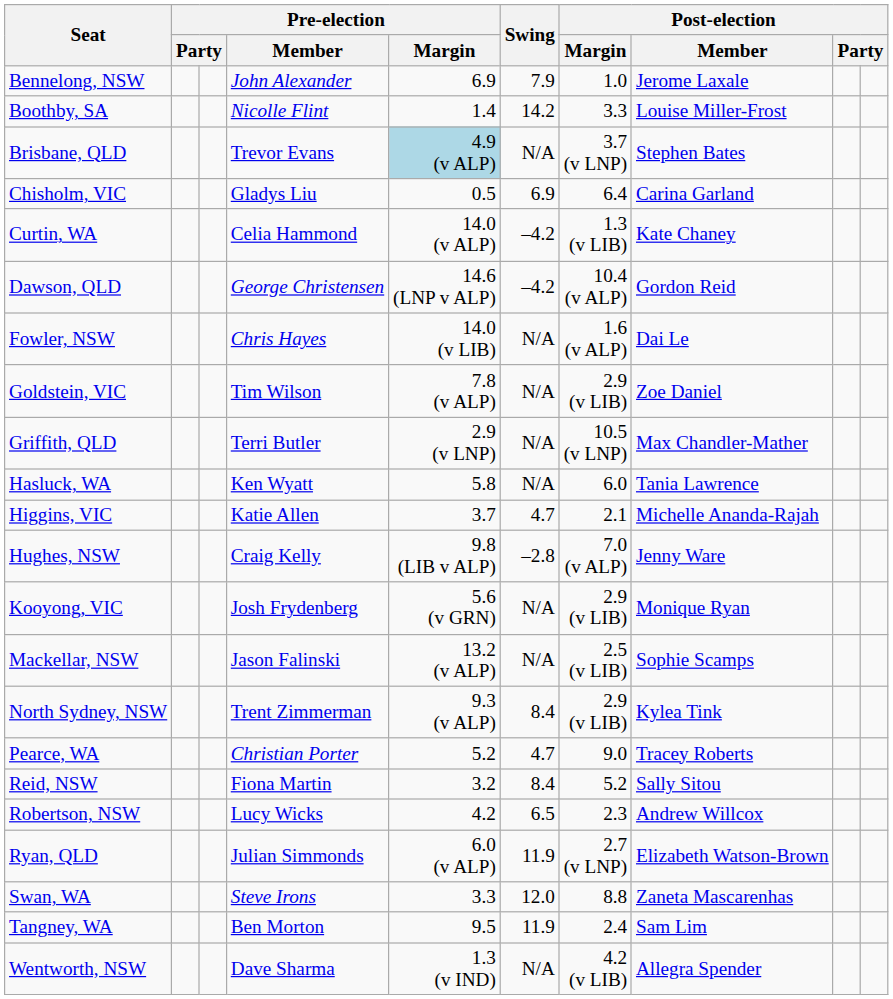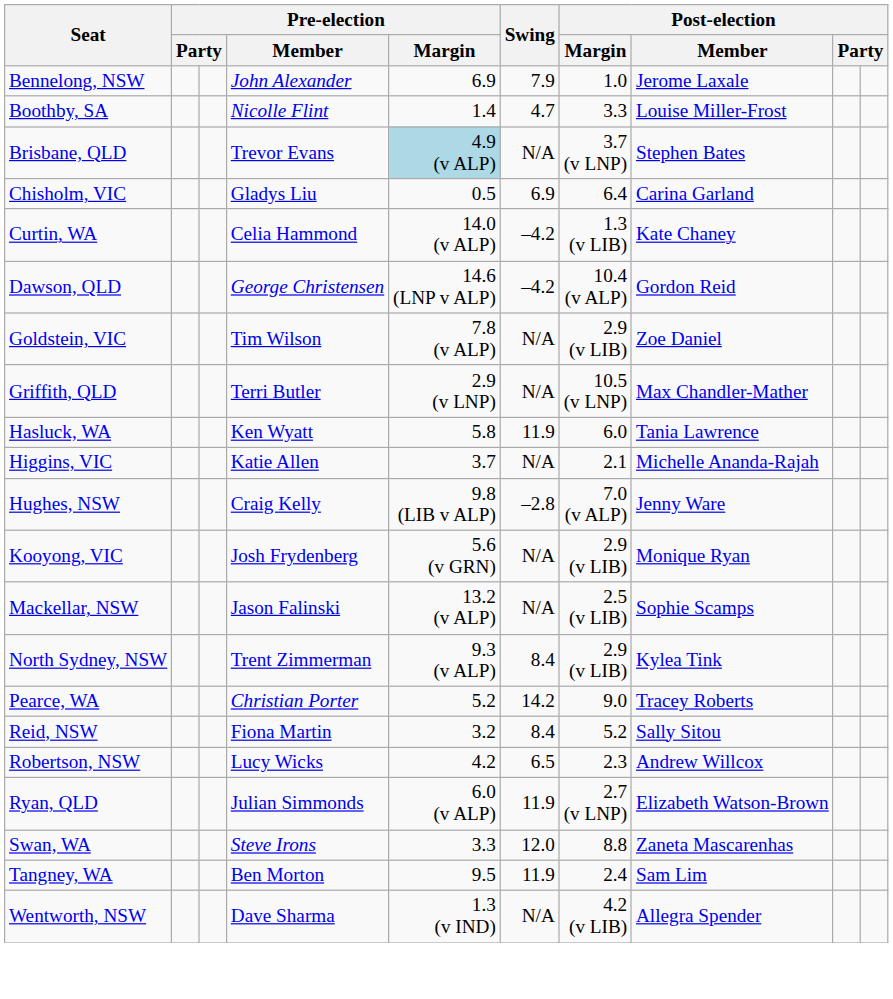 <table class="wikitable sortable">
 <tr style="text-align:center">
 <th rowspan="2">Seat</th>
 <th colspan="4">Pre-election</th>
 <th rowspan="2">Swing</th>
 <th colspan="4">Post-election</th>
 </tr>
 <tr style="text-align:center">
 <th colspan="2">Party</th>
 <th>Member</th>
 <th>Margin</th>
 <th>Margin</th>
 <th>Member</th>
 <th colspan="2">Party</th>
 </tr>
 <tr>
 <td><a href='#'>Bennelong, NSW</a></td>
 <td></td>
 <td></td>
 <td><em><a href='#'>John Alexander</a></em></td>
 <td style="text-align:right;">6.9</td>
 <td style="text-align:right;">7.9</td>
 <td style="text-align:right;">1.0</td>
 <td><a href='#'>Jerome Laxale</a></td>
 <td></td>
 <td></td>
 </tr>
 <tr>
 <td><a href='#'>Boothby, SA</a></td>
 <td></td>
 <td></td>
 <td><em><a href='#'>Nicolle Flint</a></em></td>
 <td style="text-align:right;">1.4</td>
-<td style="text-align:right;">14.2</td>
+<td style="text-align:right;">4.7</td>
 <td style="text-align:right;">3.3</td>
 <td><a href='#'>Louise Miller-Frost</a></td>
 <td></td>
 <td></td>
 </tr>
 <tr>
 <td><a href='#'>Brisbane, QLD</a></td>
 <td></td>
 <td></td>
 <td><a href='#'>Trevor Evans</a></td>
 <td style="background: lightblue; text-align:right;">4.9<br>(v ALP)</td>
 <td style="text-align:right;">N/A</td>
 <td style="text-align:right;">3.7<br>(v LNP)</td>
 <td><a href='#'>Stephen Bates</a></td>
 <td></td>
 <td></td>
 </tr>
 <tr>
 <td><a href='#'>Chisholm, VIC</a></td>
 <td></td>
 <td></td>
 <td><a href='#'>Gladys Liu</a></td>
 <td style="text-align:right;">0.5</td>
 <td style="text-align:right;">6.9</td>
 <td style="text-align:right;">6.4</td>
 <td><a href='#'>Carina Garland</a></td>
 <td></td>
 <td></td>
 </tr>
 <tr>
 <td><a href='#'>Curtin, WA</a></td>
 <td></td>
 <td></td>
 <td><a href='#'>Celia Hammond</a></td>
 <td style="text-align:right;">14.0<br>(v ALP)</td>
 <td style="text-align:right;">–4.2</td>
 <td style="text-align:right;">1.3<br>(v LIB)</td>
 <td><a href='#'>Kate Chaney</a></td>
 <td></td>
 <td></td>
 </tr>
 <tr>
 <td><a href='#'>Dawson, QLD</a></td>
 <td></td>
 <td></td>
 <td><em><a href='#'>George Christensen</a></em></td>
 <td style="text-align:right;">14.6<br>(LNP v ALP)</td>
 <td style="text-align:right;">–4.2</td>
 <td style="text-align:right;">10.4<br>(v ALP)</td>
 <td><a href='#'>Gordon Reid</a></td>
 <td></td>
 <td></td>
 </tr>
 <tr>
-<td><a href='#'>Fowler, NSW</a></td>
-<td></td>
-<td></td>
-<td><em><a href='#'>Chris Hayes</a></em></td>
-<td style="text-align:right;">14.0<br>(v LIB)</td>
-<td style="text-align:right;">N/A</td>
-<td style="text-align:right;">1.6<br>(v ALP)</td>
-<td><a href='#'>Dai Le</a></td>
-<td></td>
-<td></td>
-</tr>
-<tr>
 <td><a href='#'>Goldstein, VIC</a></td>
 <td></td>
 <td></td>
 <td><a href='#'>Tim Wilson</a></td>
 <td style="text-align:right;">7.8<br>(v ALP)</td>
 <td style="text-align:right;">N/A</td>
 <td style="text-align:right;">2.9<br>(v LIB)</td>
 <td><a href='#'>Zoe Daniel</a></td>
 <td></td>
 <td></td>
 </tr>
 <tr>
 <td><a href='#'>Griffith, QLD</a></td>
 <td></td>
 <td></td>
 <td><a href='#'>Terri Butler</a></td>
 <td style="text-align:right;">2.9<br>(v LNP)</td>
 <td style="text-align:right;">N/A</td>
 <td style="text-align:right;">10.5<br>(v LNP)</td>
 <td><a href='#'>Max Chandler-Mather</a></td>
 <td></td>
 <td></td>
 </tr>
 <tr>
 <td><a href='#'>Hasluck, WA</a></td>
 <td></td>
 <td></td>
 <td><a href='#'>Ken Wyatt</a></td>
 <td style="text-align:right;">5.8</td>
-<td style="text-align:right;">N/A</td>
+<td style="text-align:right;">11.9</td>
 <td style="text-align:right;">6.0</td>
 <td><a href='#'>Tania Lawrence</a></td>
 <td></td>
 <td></td>
 </tr>
 <tr>
 <td><a href='#'>Higgins, VIC</a></td>
 <td></td>
 <td></td>
 <td><a href='#'>Katie Allen</a></td>
 <td style="text-align:right;">3.7</td>
-<td style="text-align:right;">4.7</td>
+<td style="text-align:right;">N/A</td>
 <td style="text-align:right;">2.1</td>
 <td><a href='#'>Michelle Ananda-Rajah</a></td>
 <td></td>
 <td></td>
 </tr>
 <tr>
 <td><a href='#'>Hughes, NSW</a></td>
 <td></td>
 <td></td>
 <td><a href='#'>Craig Kelly</a></td>
 <td style="text-align:right;">9.8<br>(LIB v ALP)</td>
 <td style="text-align:right;">–2.8</td>
 <td style="text-align:right;">7.0<br>(v ALP)</td>
 <td><a href='#'>Jenny Ware</a></td>
 <td></td>
 <td></td>
 </tr>
 <tr>
 <td><a href='#'>Kooyong, VIC</a></td>
 <td></td>
 <td></td>
 <td><a href='#'>Josh Frydenberg</a></td>
 <td style="text-align:right;">5.6<br>(v GRN)</td>
 <td style="text-align:right;">N/A</td>
 <td style="text-align:right;">2.9<br>(v LIB)</td>
 <td><a href='#'>Monique Ryan</a></td>
 <td></td>
 <td></td>
 </tr>
 <tr>
 <td><a href='#'>Mackellar, NSW</a></td>
 <td></td>
 <td></td>
 <td><a href='#'>Jason Falinski</a></td>
 <td style="text-align:right;">13.2<br>(v ALP)</td>
 <td style="text-align:right;">N/A</td>
 <td style="text-align:right;">2.5<br>(v LIB)</td>
 <td><a href='#'>Sophie Scamps</a></td>
 <td></td>
 <td></td>
 </tr>
 <tr>
 <td><a href='#'>North Sydney, NSW</a></td>
 <td></td>
 <td></td>
 <td><a href='#'>Trent Zimmerman</a></td>
 <td style="text-align:right;">9.3<br>(v ALP)</td>
 <td style="text-align:right;">8.4</td>
 <td style="text-align:right;">2.9<br>(v LIB)</td>
 <td><a href='#'>Kylea Tink</a></td>
 <td></td>
 <td></td>
 </tr>
 <tr>
 <td><a href='#'>Pearce, WA</a></td>
 <td></td>
 <td></td>
 <td><em><a href='#'>Christian Porter</a></em></td>
 <td style="text-align:right;">5.2</td>
-<td style="text-align:right;">4.7</td>
+<td style="text-align:right;">14.2</td>
 <td style="text-align:right;">9.0</td>
 <td><a href='#'>Tracey Roberts</a></td>
 <td></td>
 <td></td>
 </tr>
 <tr>
 <td><a href='#'>Reid, NSW</a></td>
 <td></td>
 <td></td>
 <td><a href='#'>Fiona Martin</a></td>
 <td style="text-align:right;">3.2</td>
 <td style="text-align:right;">8.4</td>
 <td style="text-align:right;">5.2</td>
 <td><a href='#'>Sally Sitou</a></td>
 <td></td>
 <td></td>
 </tr>
 <tr>
 <td><a href='#'>Robertson, NSW</a></td>
 <td></td>
 <td></td>
 <td><a href='#'>Lucy Wicks</a></td>
 <td style="text-align:right;">4.2</td>
 <td style="text-align:right;">6.5</td>
 <td style="text-align:right;">2.3</td>
 <td><a href='#'>Andrew Willcox</a></td>
 <td></td>
 <td></td>
 </tr>
 <tr>
 <td><a href='#'>Ryan, QLD</a></td>
 <td></td>
 <td></td>
 <td><a href='#'>Julian Simmonds</a></td>
 <td style="text-align:right;">6.0<br>(v ALP)</td>
 <td style="text-align:right;">11.9</td>
 <td style="text-align:right;">2.7<br>(v LNP)</td>
 <td><a href='#'>Elizabeth Watson-Brown</a></td>
 <td></td>
 <td></td>
 </tr>
 <tr>
 <td><a href='#'>Swan, WA</a></td>
 <td></td>
 <td></td>
 <td><em><a href='#'>Steve Irons</a></em></td>
 <td style="text-align:right;">3.3</td>
 <td style="text-align:right;">12.0</td>
 <td style="text-align:right;">8.8</td>
 <td><a href='#'>Zaneta Mascarenhas</a></td>
 <td></td>
 <td></td>
 </tr>
 <tr>
 <td><a href='#'>Tangney, WA</a></td>
 <td></td>
 <td></td>
 <td><a href='#'>Ben Morton</a></td>
 <td style="text-align:right;">9.5</td>
 <td style="text-align:right;">11.9</td>
 <td style="text-align:right;">2.4</td>
 <td><a href='#'>Sam Lim</a></td>
 <td></td>
 <td></td>
 </tr>
 <tr>
 <td><a href='#'>Wentworth, NSW</a></td>
 <td></td>
 <td></td>
 <td><a href='#'>Dave Sharma</a></td>
 <td style="text-align:right;">1.3<br>(v IND)</td>
 <td style="text-align:right;">N/A</td>
 <td style="text-align:right;">4.2<br>(v LIB)</td>
 <td><a href='#'>Allegra Spender</a></td>
 <td></td>
 <td></td>
 </tr>
 </table>
